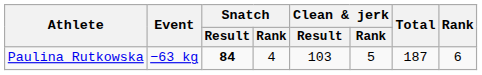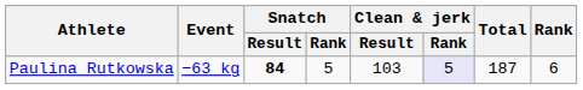 <table class="wikitable" style="font-size:90%">
 <tr>
 <th rowspan="2">Athlete</th>
 <th rowspan="2">Event</th>
 <th colspan="2">Snatch</th>
 <th colspan="2">Clean & jerk</th>
 <th rowspan="2">Total</th>
 <th rowspan="2">Rank</th>
 </tr>
 <tr style="font-size:95%">
 <th>Result</th>
 <th>Rank</th>
 <th>Result</th>
 <th>Rank</th>
 </tr>
 <tr align=center>
 <td align=left><a href='#'>Paulina Rutkowska</a></td>
 <td align=left><a href='#'>−63 kg</a></td>
 <td><strong>84</strong></td>
-<td>4</td>
+<td>5</td>
 <td>103</td>
-<td>5</td>
+<td style="background: lavender;">5</td>
 <td>187</td>
 <td>6</td>
 </tr>
 </table>
